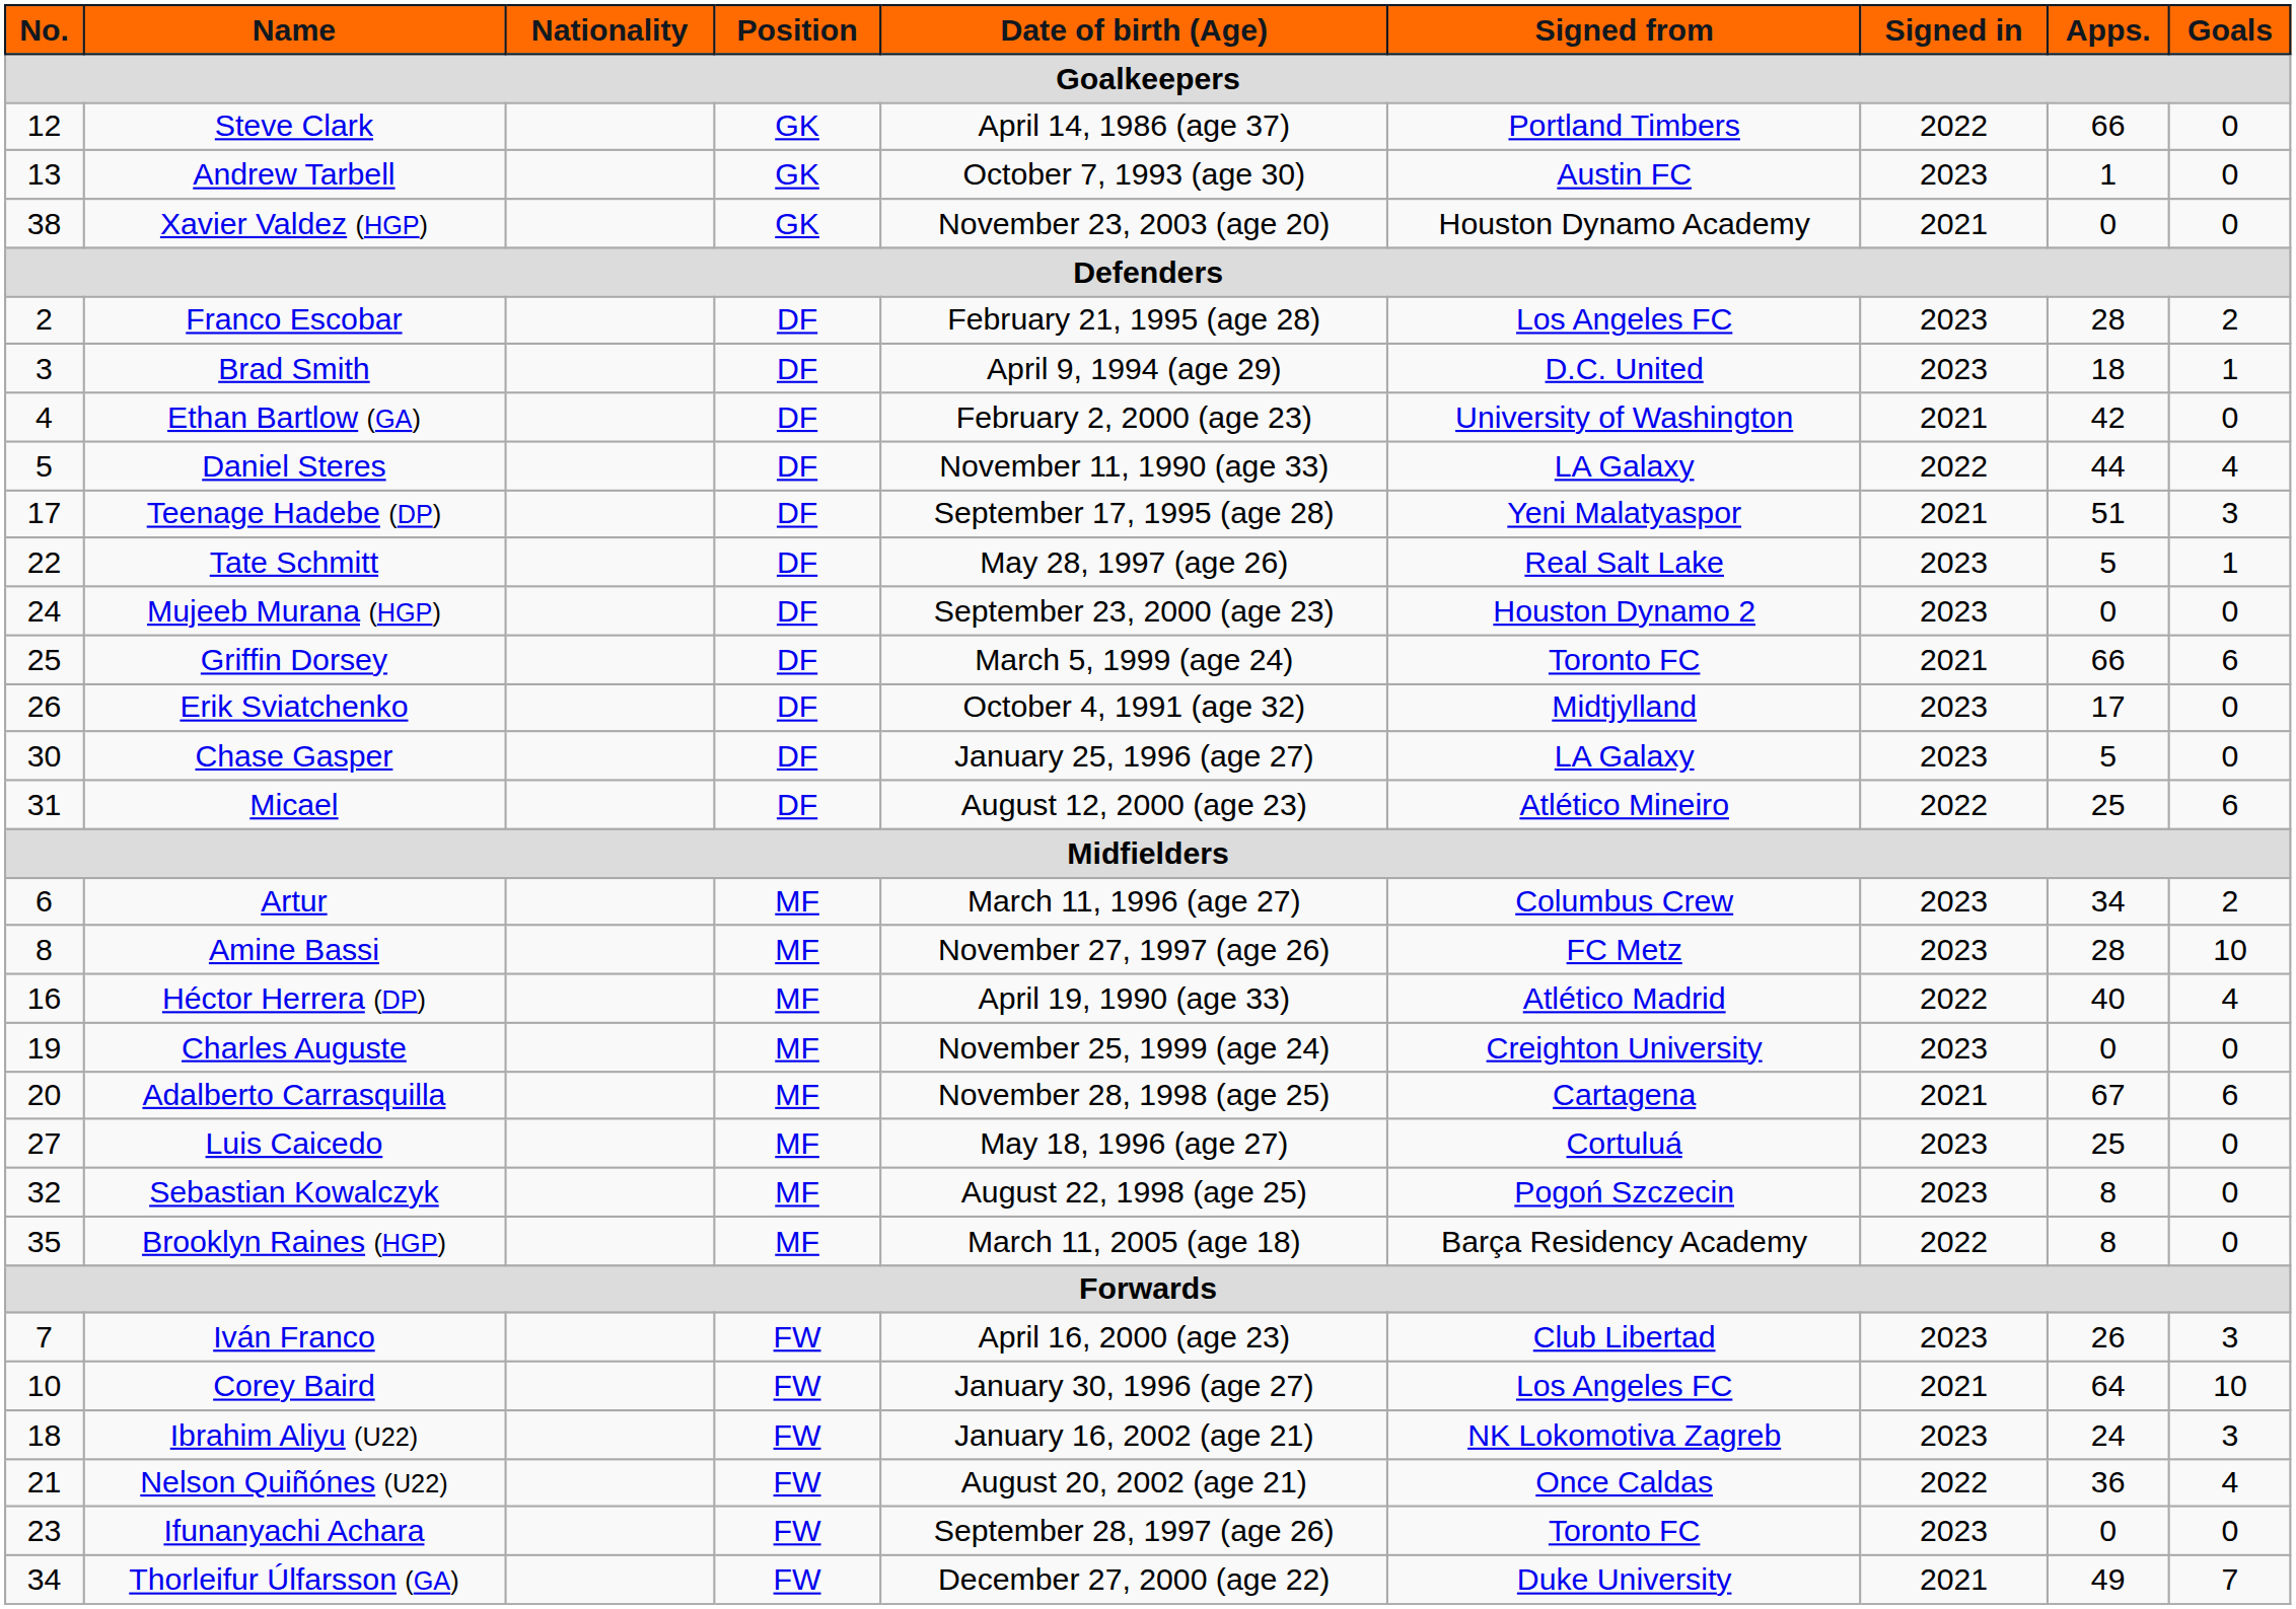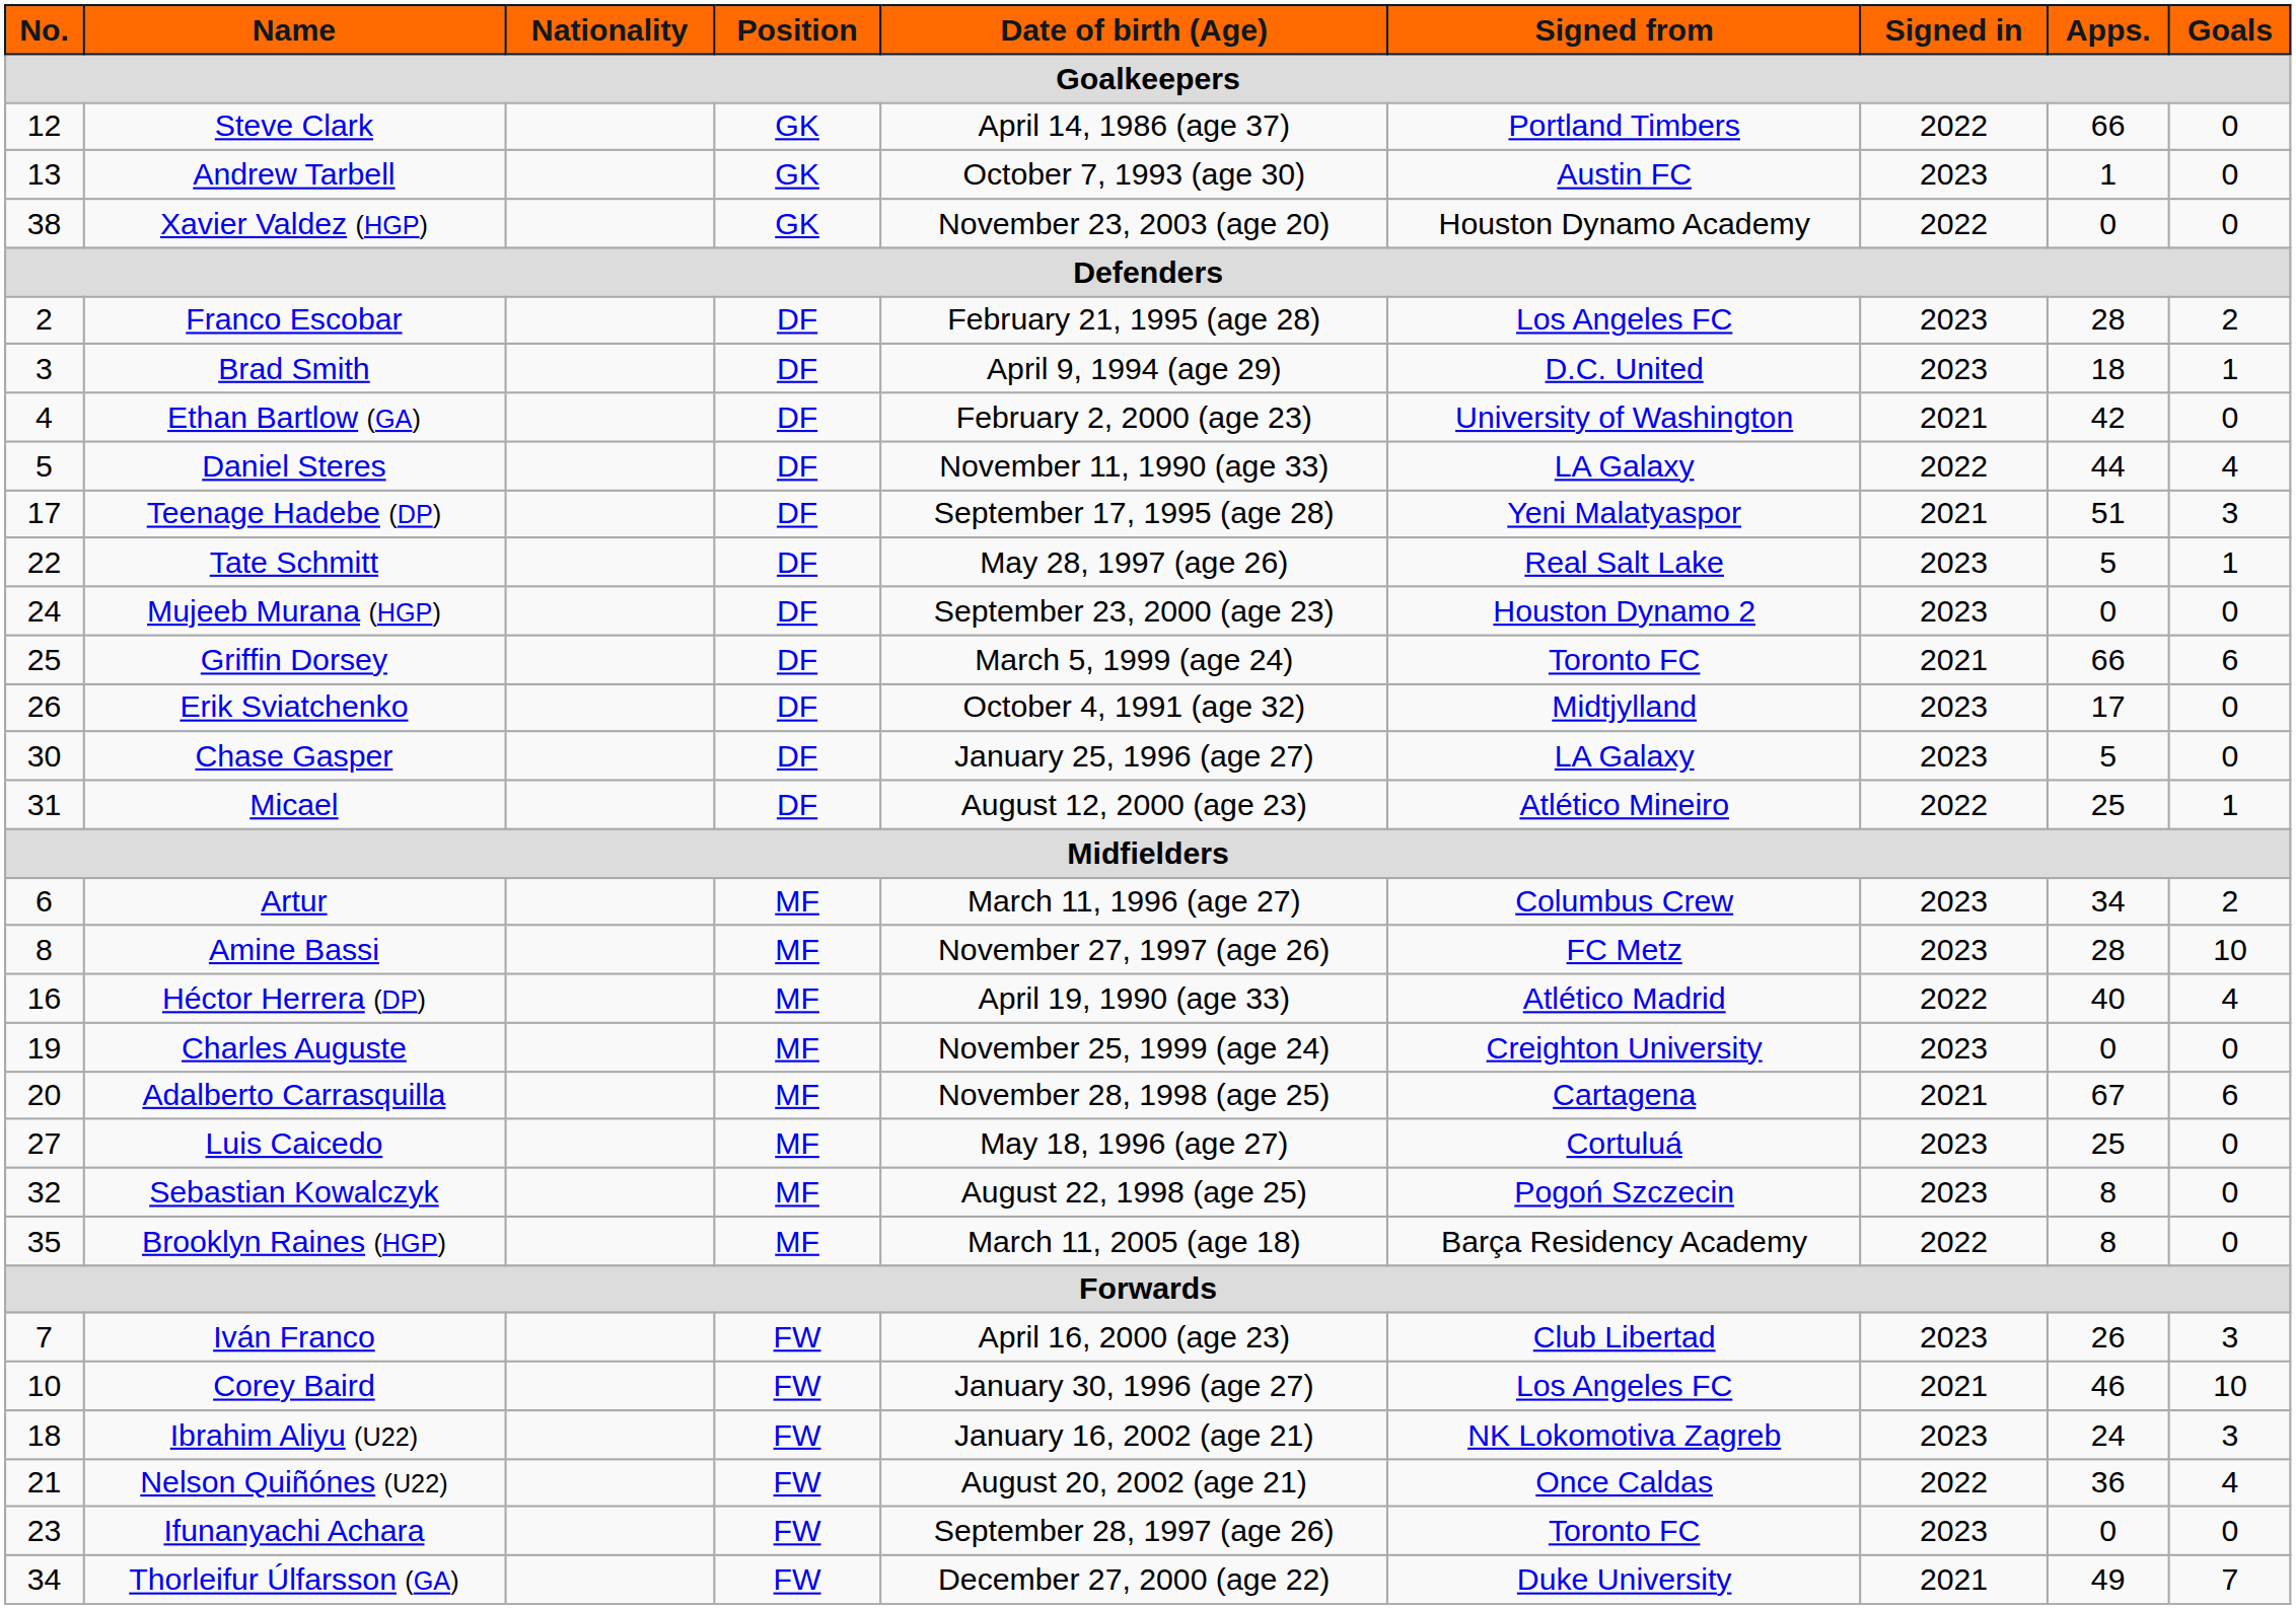 <table class="wikitable" style="text-align:center; font-size:90%; width:85%;">
 <tr>
 <th style="background:#FF6B00; color:#101820; border:1px solid #101820; text-align:center;">No.</th>
 <th style="background:#FF6B00; color:#101820; border:1px solid #101820">Name</th>
 <th style="background:#FF6B00; color:#101820; border:1px solid #101820">Nationality</th>
 <th style="background:#FF6B00; color:#101820; border:1px solid #101820">Position</th>
 <th style="background:#FF6B00; color:#101820; border:1px solid #101820">Date of birth (Age)</th>
 <th style="background:#FF6B00; color:#101820; border:1px solid #101820">Signed from</th>
 <th style="background:#FF6B00; color:#101820; border:1px solid #101820">Signed in</th>
 <th style="background:#FF6B00; color:#101820; border:1px solid #101820">Apps.</th>
 <th style="background:#FF6B00; color:#101820; border:1px solid #101820">Goals</th>
 </tr>
 <tr>
 <th colspan="9" style="background:#dcdcdc; text-align:center;">Goalkeepers</th>
 </tr>
 <tr>
 <td>12</td>
 <td><a href='#'>Steve Clark</a></td>
 <td></td>
 <td><a href='#'>GK</a></td>
 <td>April 14, 1986 (age 37)</td>
 <td><a href='#'>Portland Timbers</a></td>
 <td>2022</td>
 <td>66</td>
 <td>0</td>
 </tr>
 <tr>
 <td>13</td>
 <td><a href='#'>Andrew Tarbell</a></td>
 <td></td>
 <td><a href='#'>GK</a></td>
 <td>October 7, 1993 (age 30)</td>
 <td><a href='#'>Austin FC</a></td>
 <td>2023</td>
 <td>1</td>
 <td>0</td>
 </tr>
 <tr>
 <td>38</td>
 <td><a href='#'>Xavier Valdez</a> <small>(<a href='#'>HGP</a>)</small></td>
 <td></td>
 <td><a href='#'>GK</a></td>
 <td>November 23, 2003 (age 20)</td>
 <td>Houston Dynamo Academy</td>
-<td>2021</td>
+<td>2022</td>
 <td>0</td>
 <td>0</td>
 </tr>
 <tr>
 <th colspan="9" style="background:#dcdcdc; text-align:center;">Defenders</th>
 </tr>
 <tr>
 <td>2</td>
 <td><a href='#'>Franco Escobar</a></td>
 <td></td>
 <td><a href='#'>DF</a></td>
 <td>February 21, 1995 (age 28)</td>
 <td><a href='#'>Los Angeles FC</a></td>
 <td>2023</td>
 <td>28</td>
 <td>2</td>
 </tr>
 <tr>
 <td>3</td>
 <td><a href='#'>Brad Smith</a></td>
 <td></td>
 <td><a href='#'>DF</a></td>
 <td>April 9, 1994 (age 29)</td>
 <td><a href='#'>D.C. United</a></td>
 <td>2023</td>
 <td>18</td>
 <td>1</td>
 </tr>
 <tr>
 <td>4</td>
 <td><a href='#'>Ethan Bartlow</a> <small>(<a href='#'>GA</a>)</small></td>
 <td></td>
 <td><a href='#'>DF</a></td>
 <td>February 2, 2000 (age 23)</td>
 <td><a href='#'>University of Washington</a></td>
 <td>2021</td>
 <td>42</td>
 <td>0</td>
 </tr>
 <tr>
 <td>5</td>
 <td><a href='#'>Daniel Steres</a></td>
 <td></td>
 <td><a href='#'>DF</a></td>
 <td>November 11, 1990 (age 33)</td>
 <td><a href='#'>LA Galaxy</a></td>
 <td>2022</td>
 <td>44</td>
 <td>4</td>
 </tr>
 <tr>
 <td>17</td>
 <td><a href='#'>Teenage Hadebe</a> <small>(<a href='#'>DP</a>)</small></td>
 <td></td>
 <td><a href='#'>DF</a></td>
 <td>September 17, 1995 (age 28)</td>
 <td><a href='#'>Yeni Malatyaspor</a></td>
 <td>2021</td>
 <td>51</td>
 <td>3</td>
 </tr>
 <tr>
 <td>22</td>
 <td><a href='#'>Tate Schmitt</a></td>
 <td></td>
 <td><a href='#'>DF</a></td>
 <td>May 28, 1997 (age 26)</td>
 <td><a href='#'>Real Salt Lake</a></td>
 <td>2023</td>
 <td>5</td>
 <td>1</td>
 </tr>
 <tr>
 <td>24</td>
 <td><a href='#'>Mujeeb Murana</a> <small>(<a href='#'>HGP</a>)</small></td>
 <td></td>
 <td><a href='#'>DF</a></td>
 <td>September 23, 2000 (age 23)</td>
 <td><a href='#'>Houston Dynamo 2</a></td>
 <td>2023</td>
 <td>0</td>
 <td>0</td>
 </tr>
 <tr>
 <td>25</td>
 <td><a href='#'>Griffin Dorsey</a></td>
 <td></td>
 <td><a href='#'>DF</a></td>
 <td>March 5, 1999 (age 24)</td>
 <td><a href='#'>Toronto FC</a></td>
 <td>2021</td>
 <td>66</td>
 <td>6</td>
 </tr>
 <tr>
 <td>26</td>
 <td><a href='#'>Erik Sviatchenko</a></td>
 <td></td>
 <td><a href='#'>DF</a></td>
 <td>October 4, 1991 (age 32)</td>
 <td><a href='#'>Midtjylland</a></td>
 <td>2023</td>
 <td>17</td>
 <td>0</td>
 </tr>
 <tr>
 <td>30</td>
 <td><a href='#'>Chase Gasper</a></td>
 <td></td>
 <td><a href='#'>DF</a></td>
 <td>January 25, 1996 (age 27)</td>
 <td><a href='#'>LA Galaxy</a></td>
 <td>2023</td>
 <td>5</td>
 <td>0</td>
 </tr>
 <tr>
 <td>31</td>
 <td><a href='#'>Micael</a></td>
 <td></td>
 <td><a href='#'>DF</a></td>
 <td>August 12, 2000 (age 23)</td>
 <td><a href='#'>Atlético Mineiro</a></td>
 <td>2022</td>
 <td>25</td>
-<td>6</td>
+<td>1</td>
 </tr>
 <tr>
 <th colspan="9" style="background:#dcdcdc; text-align:center;">Midfielders</th>
 </tr>
 <tr>
 <td>6</td>
 <td><a href='#'>Artur</a></td>
 <td></td>
 <td><a href='#'>MF</a></td>
 <td>March 11, 1996 (age 27)</td>
 <td><a href='#'>Columbus Crew</a></td>
 <td>2023</td>
 <td>34</td>
 <td>2</td>
 </tr>
 <tr>
 <td>8</td>
 <td><a href='#'>Amine Bassi</a></td>
 <td></td>
 <td><a href='#'>MF</a></td>
 <td>November 27, 1997 (age 26)</td>
 <td><a href='#'>FC Metz</a></td>
 <td>2023</td>
 <td>28</td>
 <td>10</td>
 </tr>
 <tr>
 <td>16</td>
 <td><a href='#'>Héctor Herrera</a> <small>(<a href='#'>DP</a>)</small></td>
 <td></td>
 <td><a href='#'>MF</a></td>
 <td>April 19, 1990 (age 33)</td>
 <td><a href='#'>Atlético Madrid</a></td>
 <td>2022</td>
 <td>40</td>
 <td>4</td>
 </tr>
 <tr>
 <td>19</td>
 <td><a href='#'>Charles Auguste</a></td>
 <td></td>
 <td><a href='#'>MF</a></td>
 <td>November 25, 1999 (age 24)</td>
 <td><a href='#'>Creighton University</a></td>
 <td>2023</td>
 <td>0</td>
 <td>0</td>
 </tr>
 <tr>
 <td>20</td>
 <td><a href='#'>Adalberto Carrasquilla</a></td>
 <td></td>
 <td><a href='#'>MF</a></td>
 <td>November 28, 1998 (age 25)</td>
 <td><a href='#'>Cartagena</a></td>
 <td>2021</td>
 <td>67</td>
 <td>6</td>
 </tr>
 <tr>
 <td>27</td>
 <td><a href='#'>Luis Caicedo</a></td>
 <td></td>
 <td><a href='#'>MF</a></td>
 <td>May 18, 1996 (age 27)</td>
 <td><a href='#'>Cortuluá</a></td>
 <td>2023</td>
 <td>25</td>
 <td>0</td>
 </tr>
 <tr>
 <td>32</td>
 <td><a href='#'>Sebastian Kowalczyk</a></td>
 <td></td>
 <td><a href='#'>MF</a></td>
 <td>August 22, 1998 (age 25)</td>
 <td><a href='#'>Pogoń Szczecin</a></td>
 <td>2023</td>
 <td>8</td>
 <td>0</td>
 </tr>
 <tr>
 <td>35</td>
 <td><a href='#'>Brooklyn Raines</a> <small>(<a href='#'>HGP</a>)</small></td>
 <td></td>
 <td><a href='#'>MF</a></td>
 <td>March 11, 2005 (age 18)</td>
 <td>Barça Residency Academy</td>
 <td>2022</td>
 <td>8</td>
 <td>0</td>
 </tr>
 <tr>
 <th colspan="9" style="background:#dcdcdc; text-align:center;">Forwards</th>
 </tr>
 <tr>
 <td>7</td>
 <td><a href='#'>Iván Franco</a></td>
 <td></td>
 <td><a href='#'>FW</a></td>
 <td>April 16, 2000 (age 23)</td>
 <td><a href='#'>Club Libertad</a></td>
 <td>2023</td>
 <td>26</td>
 <td>3</td>
 </tr>
 <tr>
 <td>10</td>
 <td><a href='#'>Corey Baird</a></td>
 <td></td>
 <td><a href='#'>FW</a></td>
 <td>January 30, 1996 (age 27)</td>
 <td><a href='#'>Los Angeles FC</a></td>
 <td>2021</td>
-<td>64</td>
+<td>46</td>
 <td>10</td>
 </tr>
 <tr>
 <td>18</td>
 <td><a href='#'>Ibrahim Aliyu</a> <small>(U22)</small></td>
 <td></td>
 <td><a href='#'>FW</a></td>
 <td>January 16, 2002 (age 21)</td>
 <td><a href='#'>NK Lokomotiva Zagreb</a></td>
 <td>2023</td>
 <td>24</td>
 <td>3</td>
 </tr>
 <tr>
 <td>21</td>
 <td><a href='#'>Nelson Quiñónes</a> <small>(U22)</small></td>
 <td></td>
 <td><a href='#'>FW</a></td>
 <td>August 20, 2002 (age 21)</td>
 <td><a href='#'>Once Caldas</a></td>
 <td>2022</td>
 <td>36</td>
 <td>4</td>
 </tr>
 <tr>
 <td>23</td>
 <td><a href='#'>Ifunanyachi Achara</a></td>
 <td></td>
 <td><a href='#'>FW</a></td>
 <td>September 28, 1997 (age 26)</td>
 <td><a href='#'>Toronto FC</a></td>
 <td>2023</td>
 <td>0</td>
 <td>0</td>
 </tr>
 <tr>
 <td>34</td>
 <td><a href='#'>Thorleifur Úlfarsson</a> <small>(<a href='#'>GA</a>)</small></td>
 <td></td>
 <td><a href='#'>FW</a></td>
 <td>December 27, 2000 (age 22)</td>
 <td><a href='#'>Duke University</a></td>
 <td>2021</td>
 <td>49</td>
 <td>7</td>
 </tr>
 </table>
